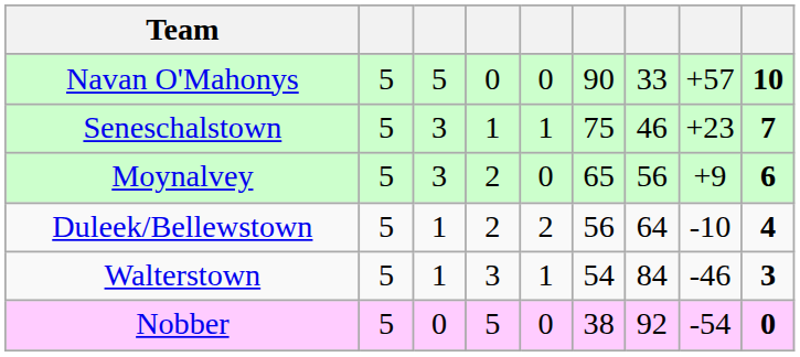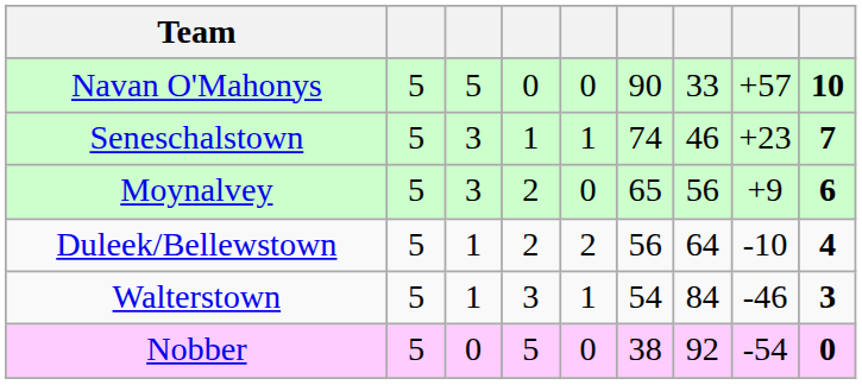 <table class="wikitable" style="text-align:center">
 <tr>
 <th style="width:175px;">Team</th>
 <th width="20"></th>
 <th width="20"></th>
 <th width="20"></th>
 <th width="20"></th>
 <th width="20"></th>
 <th width="20"></th>
 <th width="20"></th>
 <th width="20"></th>
 </tr>
 <tr style="background:#cfc;">
 <td><a href='#'>Navan O'Mahonys</a></td>
 <td>5</td>
 <td>5</td>
 <td>0</td>
 <td>0</td>
 <td>90</td>
 <td>33</td>
 <td>+57</td>
 <td><strong>10</strong></td>
 </tr>
 <tr style="background:#cfc;">
 <td><a href='#'>Seneschalstown</a></td>
 <td>5</td>
 <td>3</td>
 <td>1</td>
 <td>1</td>
-<td>75</td>
+<td>74</td>
 <td>46</td>
 <td>+23</td>
 <td><strong>7</strong></td>
 </tr>
 <tr style="background:#cfc;">
 <td><a href='#'>Moynalvey</a></td>
 <td>5</td>
 <td>3</td>
 <td>2</td>
 <td>0</td>
 <td>65</td>
 <td>56</td>
 <td>+9</td>
 <td><strong>6</strong></td>
 </tr>
 <tr>
 <td><a href='#'>Duleek/Bellewstown</a></td>
 <td>5</td>
 <td>1</td>
 <td>2</td>
 <td>2</td>
 <td>56</td>
 <td>64</td>
 <td>-10</td>
 <td><strong>4</strong></td>
 </tr>
 <tr>
 <td><a href='#'>Walterstown</a></td>
 <td>5</td>
 <td>1</td>
 <td>3</td>
 <td>1</td>
 <td>54</td>
 <td>84</td>
 <td>-46</td>
 <td><strong>3</strong></td>
 </tr>
 <tr style="background:#fcf;">
 <td><a href='#'>Nobber</a></td>
 <td>5</td>
 <td>0</td>
 <td>5</td>
 <td>0</td>
 <td>38</td>
 <td>92</td>
 <td>-54</td>
 <td><strong>0</strong></td>
 </tr>
 </table>
